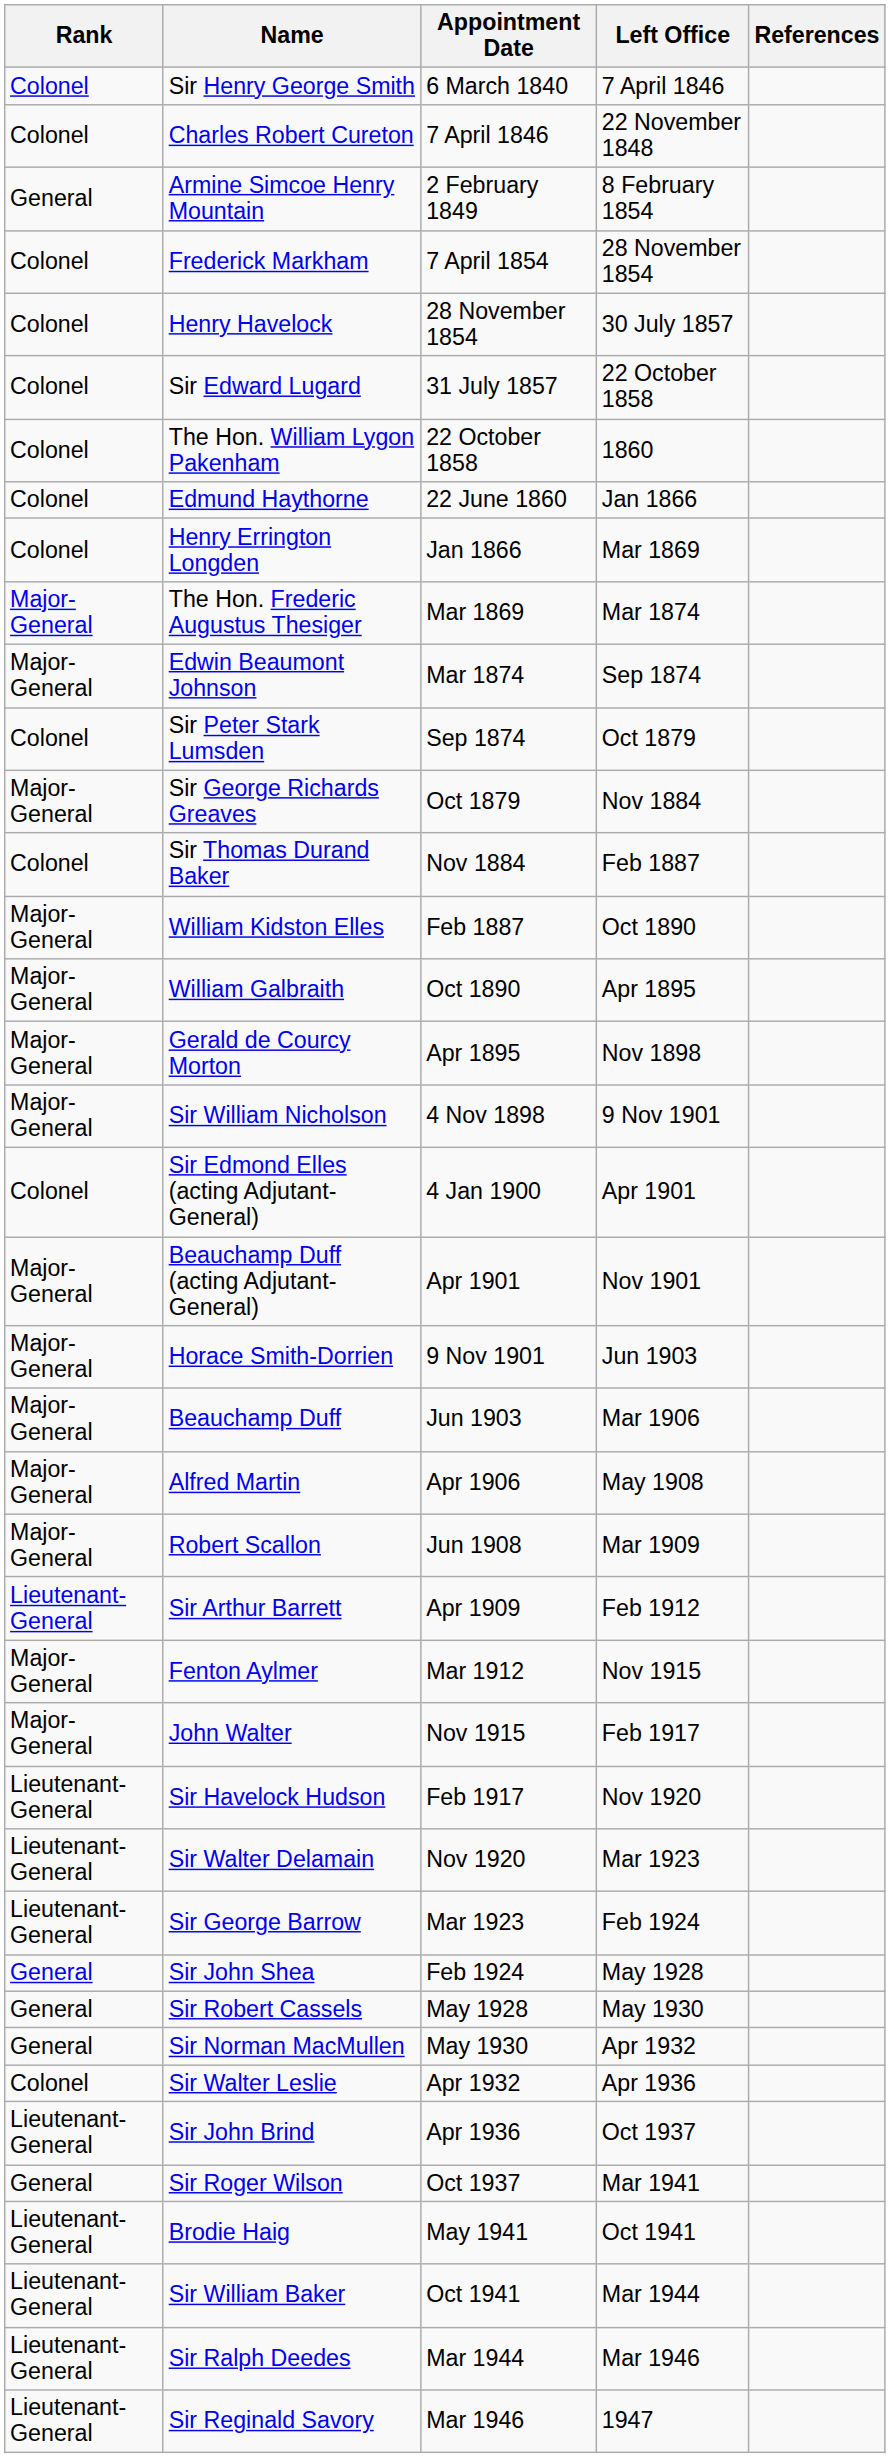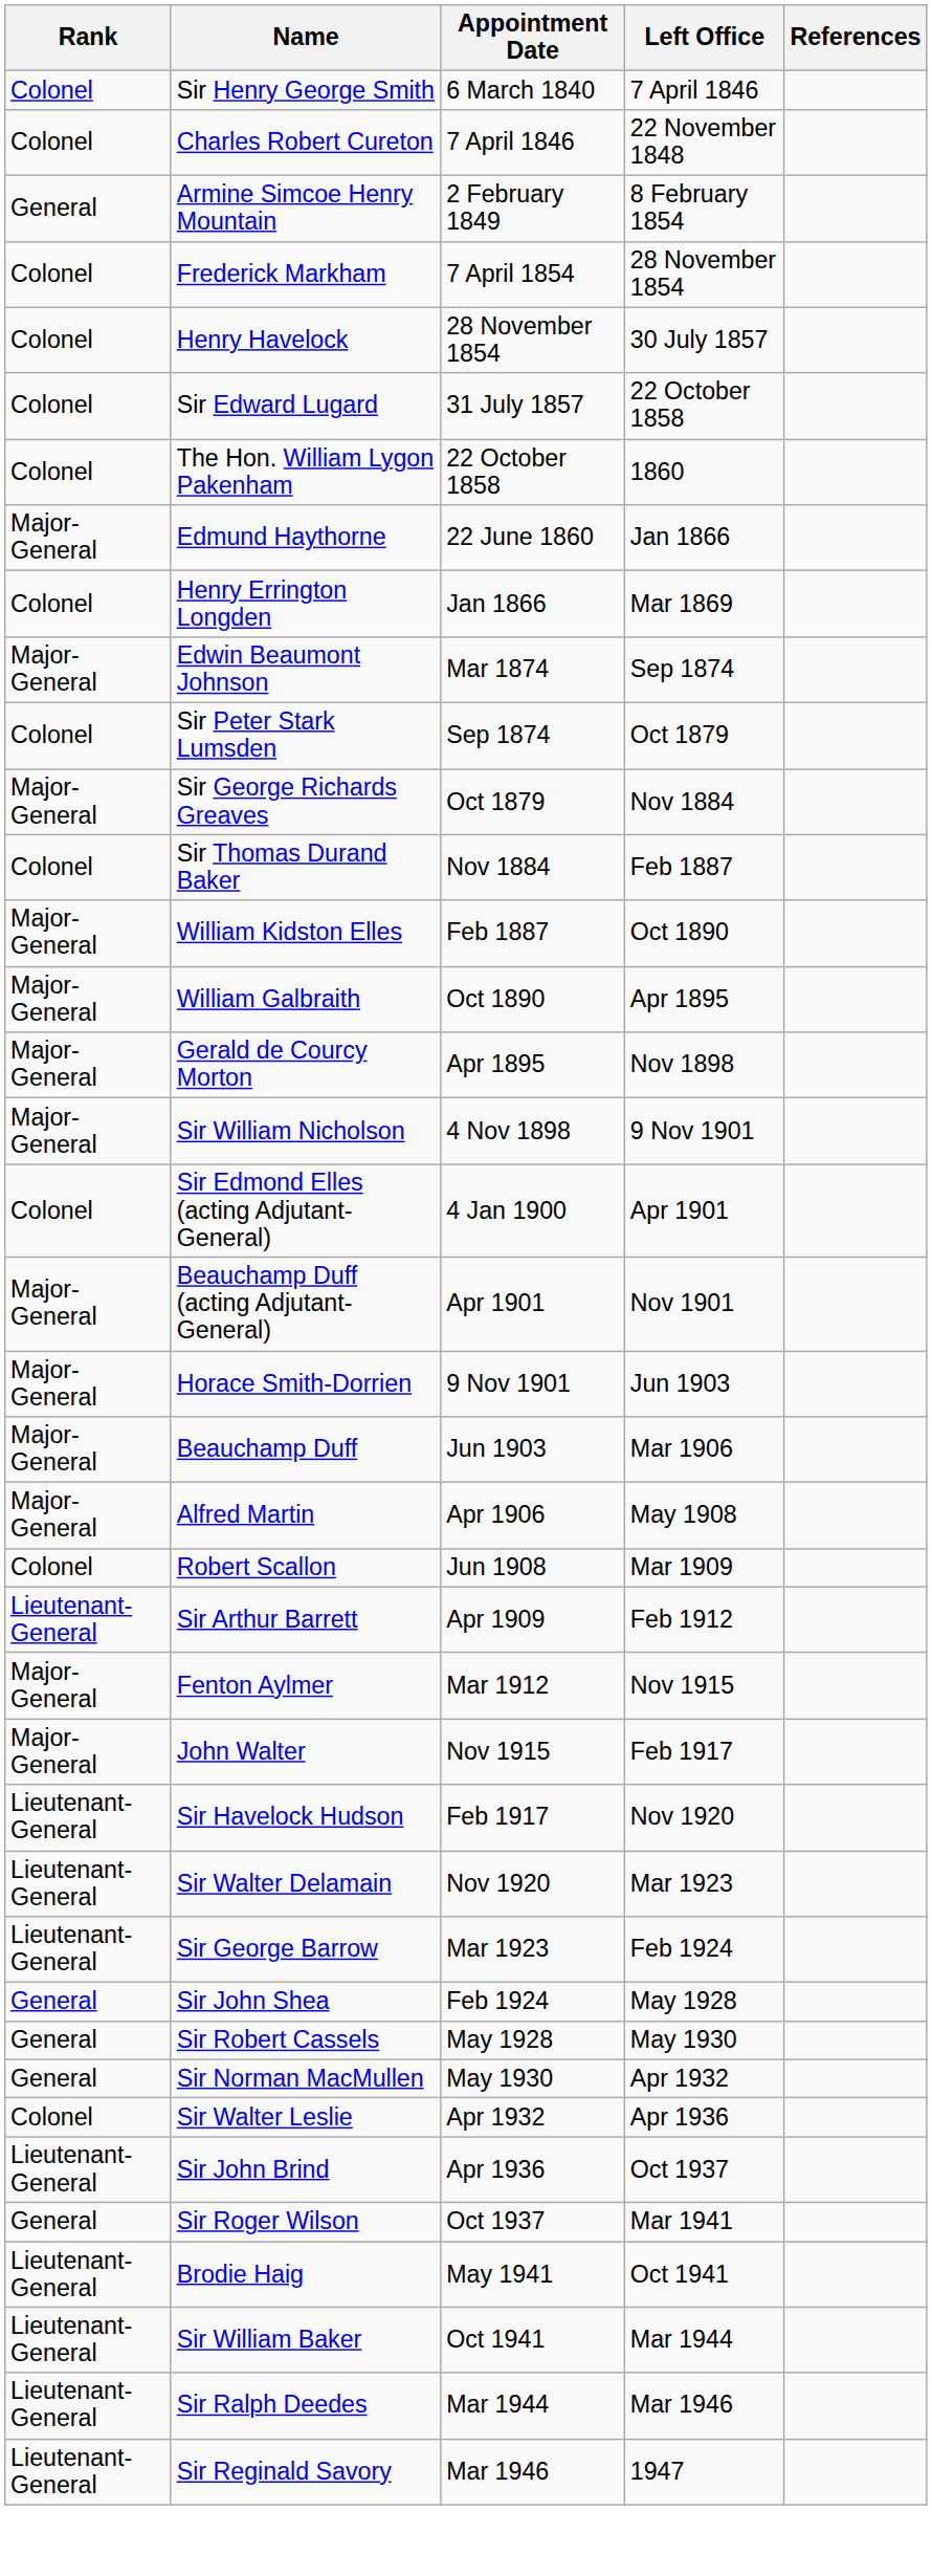 <table class="wikitable">
 <tr>
 <th>Rank</th>
 <th>Name</th>
 <th>Appointment Date</th>
 <th>Left Office</th>
 <th>References</th>
 </tr>
 <tr>
 <td><a href='#'>Colonel</a></td>
 <td>Sir <a href='#'>Henry George Smith</a></td>
 <td>6 March 1840</td>
 <td>7 April 1846</td>
 <td></td>
 </tr>
 <tr>
 <td>Colonel</td>
 <td><a href='#'>Charles Robert Cureton</a></td>
 <td>7 April 1846</td>
 <td>22 November 1848</td>
 <td></td>
 </tr>
 <tr>
 <td>General</td>
 <td><a href='#'>Armine Simcoe Henry Mountain</a></td>
 <td>2 February 1849</td>
 <td>8 February 1854</td>
 <td></td>
 </tr>
 <tr>
 <td>Colonel</td>
 <td><a href='#'>Frederick Markham</a></td>
 <td>7 April 1854</td>
 <td>28 November 1854</td>
 <td></td>
 </tr>
 <tr>
 <td>Colonel</td>
 <td><a href='#'>Henry Havelock</a></td>
 <td>28 November 1854</td>
 <td>30 July 1857</td>
 <td></td>
 </tr>
 <tr>
 <td>Colonel</td>
 <td>Sir <a href='#'>Edward Lugard</a></td>
 <td>31 July 1857</td>
 <td>22 October 1858</td>
 <td></td>
 </tr>
 <tr>
 <td>Colonel</td>
 <td>The Hon. <a href='#'>William Lygon Pakenham</a></td>
 <td>22 October 1858</td>
 <td>1860</td>
 <td></td>
 </tr>
 <tr>
-<td>Colonel</td>
+<td>Major-General</td>
 <td><a href='#'>Edmund Haythorne</a></td>
 <td>22 June 1860</td>
 <td>Jan 1866</td>
 <td></td>
 </tr>
 <tr>
 <td>Colonel</td>
 <td><a href='#'>Henry Errington Longden</a></td>
 <td>Jan 1866</td>
 <td>Mar 1869</td>
-<td></td>
-</tr>
-<tr>
-<td><a href='#'>Major-General</a></td>
-<td>The Hon. <a href='#'>Frederic Augustus Thesiger</a></td>
-<td>Mar 1869</td>
-<td>Mar 1874</td>
 <td></td>
 </tr>
 <tr>
 <td>Major-General</td>
 <td><a href='#'>Edwin Beaumont Johnson</a></td>
 <td>Mar 1874</td>
 <td>Sep 1874</td>
 <td></td>
 </tr>
 <tr>
 <td>Colonel</td>
 <td>Sir <a href='#'>Peter Stark Lumsden</a></td>
 <td>Sep 1874</td>
 <td>Oct 1879</td>
 <td></td>
 </tr>
 <tr>
 <td>Major-General</td>
 <td>Sir <a href='#'>George Richards Greaves</a></td>
 <td>Oct 1879</td>
 <td>Nov 1884</td>
 <td></td>
 </tr>
 <tr>
 <td>Colonel</td>
 <td>Sir <a href='#'>Thomas Durand Baker</a></td>
 <td>Nov 1884</td>
 <td>Feb 1887</td>
 <td></td>
 </tr>
 <tr>
 <td>Major-General</td>
 <td><a href='#'>William Kidston Elles</a></td>
 <td>Feb 1887</td>
 <td>Oct 1890</td>
 <td></td>
 </tr>
 <tr>
 <td>Major-General</td>
 <td><a href='#'>William Galbraith</a></td>
 <td>Oct 1890</td>
 <td>Apr 1895</td>
 <td></td>
 </tr>
 <tr>
 <td>Major-General</td>
 <td><a href='#'>Gerald de Courcy Morton</a></td>
 <td>Apr 1895</td>
 <td>Nov 1898</td>
 <td></td>
 </tr>
 <tr>
 <td>Major-General</td>
 <td><a href='#'>Sir William Nicholson</a></td>
 <td>4 Nov 1898</td>
 <td>9 Nov 1901</td>
 <td></td>
 </tr>
 <tr>
 <td>Colonel</td>
 <td><a href='#'>Sir Edmond Elles</a> (acting Adjutant-General)</td>
 <td>4 Jan 1900</td>
 <td>Apr 1901</td>
 <td></td>
 </tr>
 <tr>
 <td>Major-General</td>
 <td><a href='#'>Beauchamp Duff</a> (acting Adjutant-General)</td>
 <td>Apr 1901</td>
 <td>Nov 1901</td>
 <td></td>
 </tr>
 <tr>
 <td>Major-General</td>
 <td><a href='#'>Horace Smith-Dorrien</a></td>
 <td>9 Nov 1901</td>
 <td>Jun 1903</td>
 <td></td>
 </tr>
 <tr>
 <td>Major-General</td>
 <td><a href='#'>Beauchamp Duff</a></td>
 <td>Jun 1903</td>
 <td>Mar 1906</td>
 <td></td>
 </tr>
 <tr>
 <td>Major-General</td>
 <td><a href='#'>Alfred Martin</a></td>
 <td>Apr 1906</td>
 <td>May 1908</td>
 <td></td>
 </tr>
 <tr>
-<td>Major-General</td>
+<td>Colonel</td>
 <td><a href='#'>Robert Scallon</a></td>
 <td>Jun 1908</td>
 <td>Mar 1909</td>
 <td></td>
 </tr>
 <tr>
 <td><a href='#'>Lieutenant-General</a></td>
 <td><a href='#'>Sir Arthur Barrett</a></td>
 <td>Apr 1909</td>
 <td>Feb 1912</td>
 <td></td>
 </tr>
 <tr>
 <td>Major-General</td>
 <td><a href='#'>Fenton Aylmer</a></td>
 <td>Mar 1912</td>
 <td>Nov 1915</td>
 <td></td>
 </tr>
 <tr>
 <td>Major-General</td>
 <td><a href='#'>John Walter</a></td>
 <td>Nov 1915</td>
 <td>Feb 1917</td>
 <td></td>
 </tr>
 <tr>
 <td>Lieutenant-General</td>
 <td><a href='#'>Sir Havelock Hudson</a></td>
 <td>Feb 1917</td>
 <td>Nov 1920</td>
 <td></td>
 </tr>
 <tr>
 <td>Lieutenant-General</td>
 <td><a href='#'>Sir Walter Delamain</a></td>
 <td>Nov 1920</td>
 <td>Mar 1923</td>
 <td></td>
 </tr>
 <tr>
 <td>Lieutenant-General</td>
 <td><a href='#'>Sir George Barrow</a></td>
 <td>Mar 1923</td>
 <td>Feb 1924</td>
 <td></td>
 </tr>
 <tr>
 <td><a href='#'>General</a></td>
 <td><a href='#'>Sir John Shea</a></td>
 <td>Feb 1924</td>
 <td>May 1928</td>
 <td></td>
 </tr>
 <tr>
 <td>General</td>
 <td><a href='#'>Sir Robert Cassels</a></td>
 <td>May 1928</td>
 <td>May 1930</td>
 <td></td>
 </tr>
 <tr>
 <td>General</td>
 <td><a href='#'>Sir Norman MacMullen</a></td>
 <td>May 1930</td>
 <td>Apr 1932</td>
 <td></td>
 </tr>
 <tr>
 <td>Colonel</td>
 <td><a href='#'>Sir Walter Leslie</a></td>
 <td>Apr 1932</td>
 <td>Apr 1936</td>
 <td></td>
 </tr>
 <tr>
 <td>Lieutenant-General</td>
 <td><a href='#'>Sir John Brind</a></td>
 <td>Apr 1936</td>
 <td>Oct 1937</td>
 <td></td>
 </tr>
 <tr>
 <td>General</td>
 <td><a href='#'>Sir Roger Wilson</a></td>
 <td>Oct 1937</td>
 <td>Mar 1941</td>
 <td></td>
 </tr>
 <tr>
 <td>Lieutenant-General</td>
 <td><a href='#'>Brodie Haig</a></td>
 <td>May 1941</td>
 <td>Oct 1941</td>
 <td></td>
 </tr>
 <tr>
 <td>Lieutenant-General</td>
 <td><a href='#'>Sir William Baker</a></td>
 <td>Oct 1941</td>
 <td>Mar 1944</td>
 <td></td>
 </tr>
 <tr>
 <td>Lieutenant-General</td>
 <td><a href='#'>Sir Ralph Deedes</a></td>
 <td>Mar 1944</td>
 <td>Mar 1946</td>
 <td></td>
 </tr>
 <tr>
 <td>Lieutenant-General</td>
 <td><a href='#'>Sir Reginald Savory</a></td>
 <td>Mar 1946</td>
 <td>1947</td>
 <td></td>
 </tr>
 </table>
